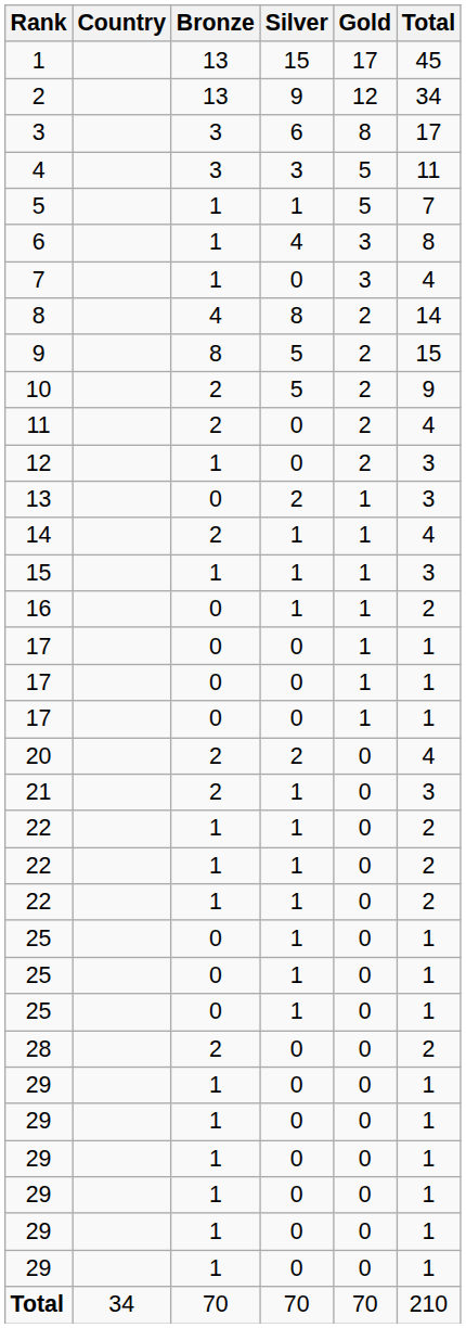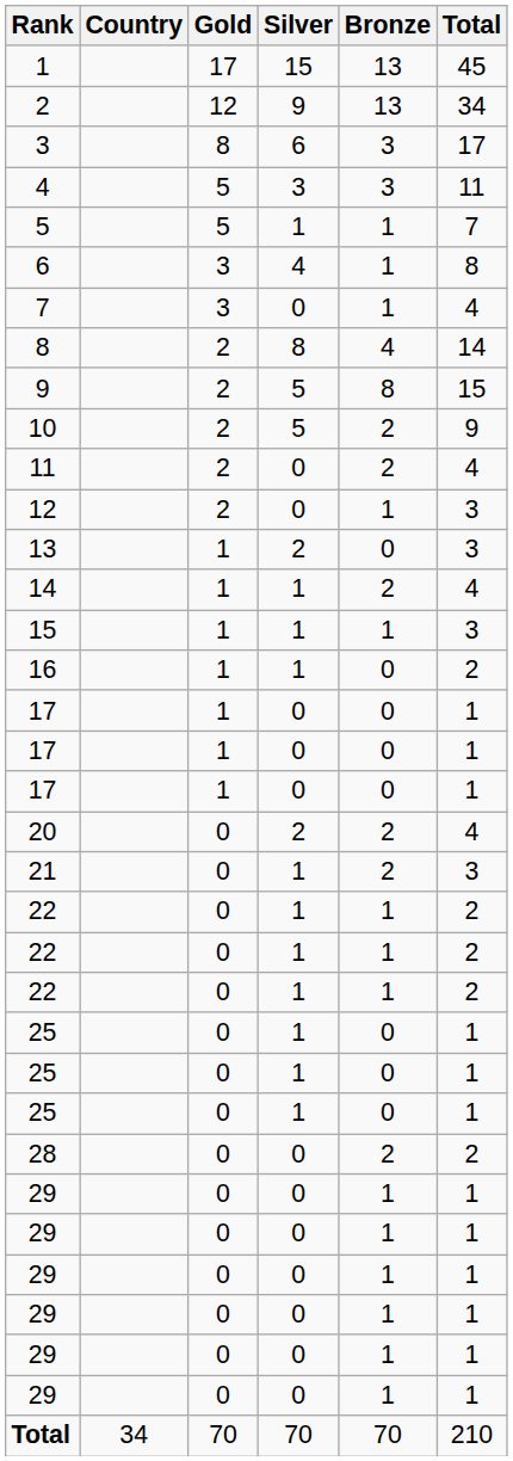 <table class="wikitable" style="text-align:center;">
 <tr>
 <th>Rank</th>
 <th>Country</th>
+<th>Gold</th>
+<th>Silver</th>
 <th>Bronze</th>
-<th>Silver</th>
-<th>Gold</th>
 <th>Total</th>
 </tr>
 <tr>
 <td>1</td>
 <td align="left"></td>
+<td>17</td>
+<td>15</td>
 <td>13</td>
-<td>15</td>
-<td>17</td>
 <td>45</td>
 </tr>
 <tr>
 <td>2</td>
 <td align="left"></td>
+<td>12</td>
+<td>9</td>
 <td>13</td>
-<td>9</td>
-<td>12</td>
 <td>34</td>
 </tr>
 <tr>
 <td>3</td>
 <td align="left"></td>
+<td>8</td>
+<td>6</td>
 <td>3</td>
-<td>6</td>
-<td>8</td>
 <td>17</td>
 </tr>
 <tr>
 <td>4</td>
 <td align="left"></td>
+<td>5</td>
 <td>3</td>
 <td>3</td>
-<td>5</td>
 <td>11</td>
 </tr>
 <tr>
 <td>5</td>
 <td align="left"></td>
+<td>5</td>
 <td>1</td>
 <td>1</td>
-<td>5</td>
 <td>7</td>
 </tr>
 <tr>
 <td>6</td>
 <td align="left"></td>
+<td>3</td>
+<td>4</td>
 <td>1</td>
-<td>4</td>
-<td>3</td>
 <td>8</td>
 </tr>
 <tr>
 <td>7</td>
 <td align="left"></td>
+<td>3</td>
+<td>0</td>
 <td>1</td>
-<td>0</td>
-<td>3</td>
 <td>4</td>
 </tr>
 <tr>
 <td>8</td>
 <td align="left"></td>
+<td>2</td>
+<td>8</td>
 <td>4</td>
-<td>8</td>
-<td>2</td>
 <td>14</td>
 </tr>
 <tr>
 <td>9</td>
 <td align="left"></td>
+<td>2</td>
+<td>5</td>
 <td>8</td>
-<td>5</td>
-<td>2</td>
 <td>15</td>
 </tr>
 <tr>
 <td>10</td>
 <td align="left"></td>
 <td>2</td>
 <td>5</td>
 <td>2</td>
 <td>9</td>
 </tr>
 <tr>
 <td>11</td>
 <td align="left"></td>
 <td>2</td>
 <td>0</td>
 <td>2</td>
 <td>4</td>
 </tr>
 <tr>
 <td>12</td>
 <td align="left"></td>
+<td>2</td>
+<td>0</td>
 <td>1</td>
-<td>0</td>
-<td>2</td>
 <td>3</td>
 </tr>
 <tr>
 <td>13</td>
 <td align="left"></td>
+<td>1</td>
+<td>2</td>
 <td>0</td>
-<td>2</td>
-<td>1</td>
 <td>3</td>
 </tr>
 <tr>
 <td>14</td>
 <td align="left"></td>
-<td>2</td>
 <td>1</td>
 <td>1</td>
+<td>2</td>
 <td>4</td>
 </tr>
 <tr>
 <td>15</td>
 <td align="left"></td>
 <td>1</td>
 <td>1</td>
 <td>1</td>
 <td>3</td>
 </tr>
 <tr>
 <td>16</td>
 <td align="left"></td>
+<td>1</td>
+<td>1</td>
+<td>0</td>
+<td>2</td>
+</tr>
+<tr>
+<td>17</td>
+<td align="left"></td>
+<td>1</td>
+<td>0</td>
+<td>0</td>
+<td>1</td>
+</tr>
+<tr>
+<td>17</td>
+<td align="left"></td>
+<td>1</td>
+<td>0</td>
+<td>0</td>
+<td>1</td>
+</tr>
+<tr>
+<td>17</td>
+<td align="left"></td>
+<td>1</td>
+<td>0</td>
+<td>0</td>
+<td>1</td>
+</tr>
+<tr>
+<td>20</td>
+<td align="left"></td>
+<td>0</td>
+<td>2</td>
+<td>2</td>
+<td>4</td>
+</tr>
+<tr>
+<td>21</td>
+<td align="left"></td>
+<td>0</td>
+<td>1</td>
+<td>2</td>
+<td>3</td>
+</tr>
+<tr>
+<td>22</td>
+<td align="left"></td>
 <td>0</td>
 <td>1</td>
 <td>1</td>
 <td>2</td>
 </tr>
 <tr>
-<td>17</td>
+<td>22</td>
 <td align="left"></td>
-<td>0</td>
 <td>0</td>
 <td>1</td>
 <td>1</td>
-</tr>
-<tr>
-<td>17</td>
-<td align="left"></td>
-<td>0</td>
-<td>0</td>
-<td>1</td>
-<td>1</td>
-</tr>
-<tr>
-<td>17</td>
-<td align="left"></td>
-<td>0</td>
-<td>0</td>
-<td>1</td>
-<td>1</td>
-</tr>
-<tr>
-<td>20</td>
-<td align="left"></td>
-<td>2</td>
-<td>2</td>
-<td>0</td>
-<td>4</td>
-</tr>
-<tr>
-<td>21</td>
-<td align="left"></td>
-<td>2</td>
-<td>1</td>
-<td>0</td>
-<td>3</td>
-</tr>
-<tr>
-<td>22</td>
-<td align="left"></td>
-<td>1</td>
-<td>1</td>
-<td>0</td>
 <td>2</td>
 </tr>
 <tr>
 <td>22</td>
 <td align="left"></td>
+<td>0</td>
 <td>1</td>
 <td>1</td>
-<td>0</td>
-<td>2</td>
-</tr>
-<tr>
-<td>22</td>
-<td align="left"></td>
-<td>1</td>
-<td>1</td>
-<td>0</td>
 <td>2</td>
 </tr>
 <tr>
 <td>25</td>
 <td align="left"></td>
 <td>0</td>
 <td>1</td>
 <td>0</td>
 <td>1</td>
 </tr>
 <tr>
 <td>25</td>
 <td align="left"></td>
 <td>0</td>
 <td>1</td>
 <td>0</td>
 <td>1</td>
 </tr>
 <tr>
 <td>25</td>
 <td align="left"></td>
 <td>0</td>
 <td>1</td>
 <td>0</td>
 <td>1</td>
 </tr>
 <tr>
 <td>28</td>
 <td align="left"></td>
-<td>2</td>
 <td>0</td>
 <td>0</td>
+<td>2</td>
 <td>2</td>
 </tr>
 <tr>
 <td>29</td>
 <td align="left"></td>
-<td>1</td>
 <td>0</td>
 <td>0</td>
+<td>1</td>
 <td>1</td>
 </tr>
 <tr>
 <td>29</td>
 <td align="left"></td>
-<td>1</td>
 <td>0</td>
 <td>0</td>
+<td>1</td>
 <td>1</td>
 </tr>
 <tr>
 <td>29</td>
 <td align="left"></td>
-<td>1</td>
 <td>0</td>
 <td>0</td>
+<td>1</td>
 <td>1</td>
 </tr>
 <tr>
 <td>29</td>
 <td align="left"></td>
-<td>1</td>
 <td>0</td>
 <td>0</td>
+<td>1</td>
 <td>1</td>
 </tr>
 <tr>
 <td>29</td>
 <td align="left"></td>
-<td>1</td>
 <td>0</td>
 <td>0</td>
+<td>1</td>
 <td>1</td>
 </tr>
 <tr>
 <td>29</td>
 <td align="left"></td>
-<td>1</td>
 <td>0</td>
 <td>0</td>
+<td>1</td>
 <td>1</td>
 </tr>
 <tr>
 <td align="left"><strong>Total</strong></td>
 <td>34</td>
 <td>70</td>
 <td>70</td>
 <td>70</td>
 <td>210</td>
 </tr>
 </table>
